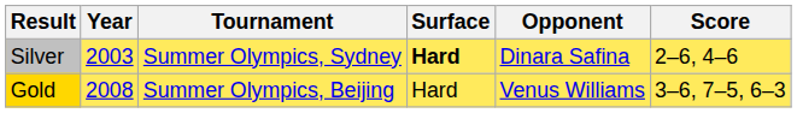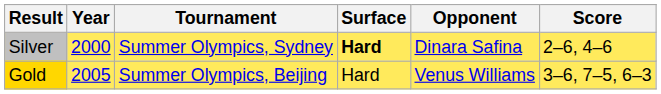 <table class="sortable wikitable">
 <tr>
 <th>Result</th>
 <th>Year</th>
 <th>Tournament</th>
 <th>Surface</th>
 <th>Opponent</th>
 <th class="unsortable">Score</th>
 </tr>
 <tr bgcolor=FFEA5C>
 <td bgcolor=silver>Silver</td>
-<td><a href='#'>2003</a></td>
+<td><a href='#'>2000</a></td>
 <td><a href='#'>Summer Olympics, Sydney</a></td>
 <td><strong>Hard</strong></td>
 <td> <a href='#'>Dinara Safina</a></td>
 <td>2–6, 4–6</td>
 </tr>
 <tr bgcolor=FFEA5C>
 <td bgcolor=gold>Gold</td>
-<td><a href='#'>2008</a></td>
+<td><a href='#'>2005</a></td>
 <td><a href='#'>Summer Olympics, Beijing</a></td>
 <td>Hard</td>
 <td> <a href='#'>Venus Williams</a></td>
 <td>3–6, 7–5, 6–3</td>
 </tr>
 </table>
